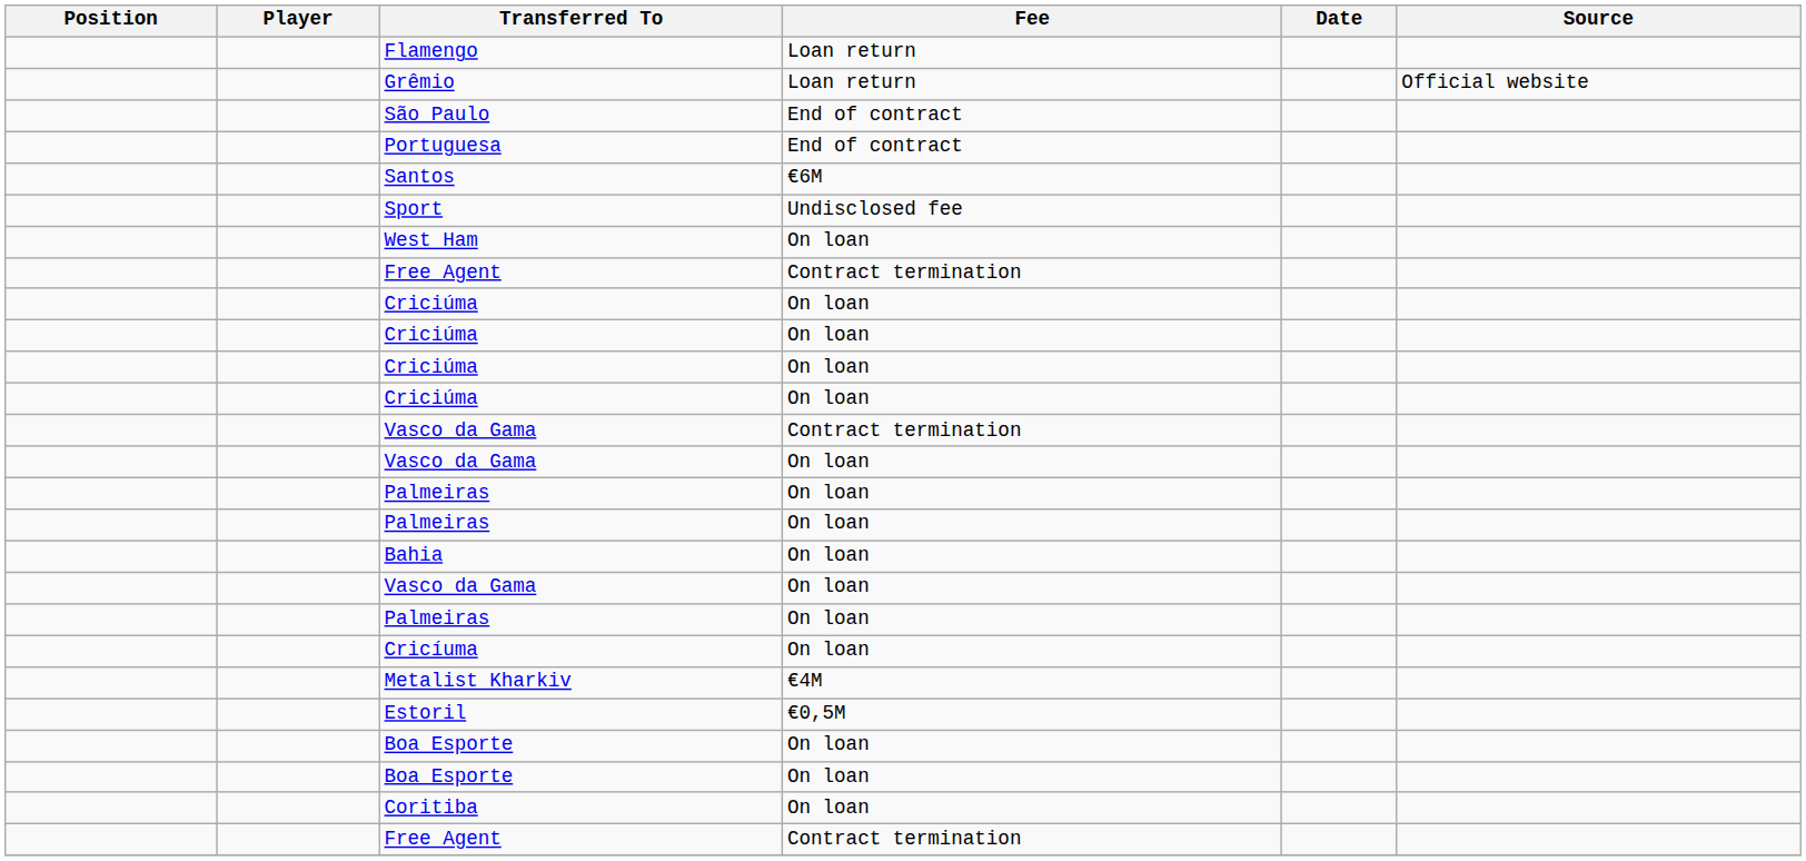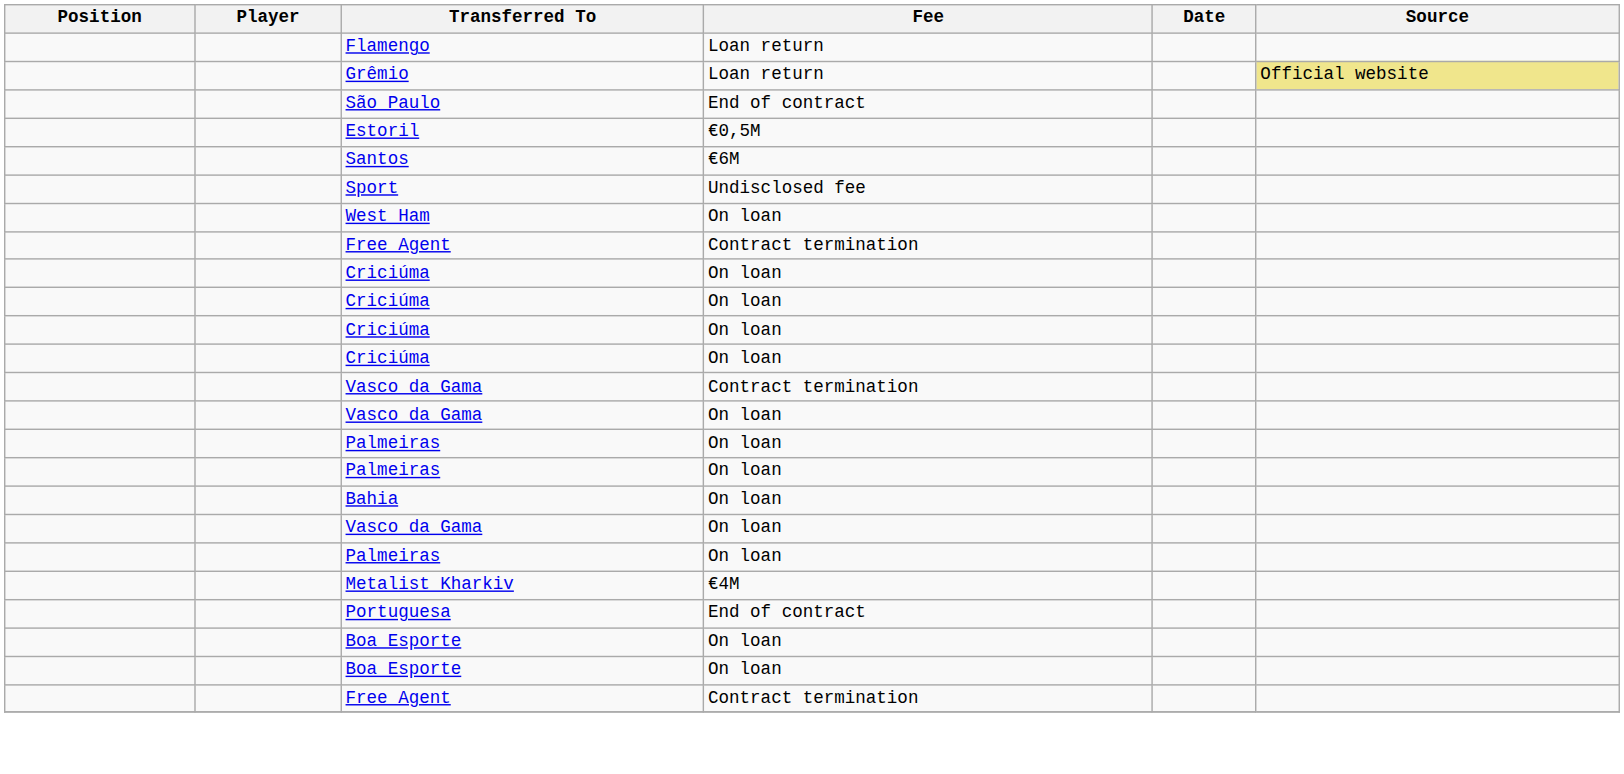 <table class="wikitable sortable" style="width:90%; text-align:center; font-size:95%; text-align:left;">
 <tr>
 <th><strong>Position</strong></th>
 <th><strong>Player</strong></th>
 <th><strong>Transferred To</strong></th>
 <th><strong>Fee</strong></th>
 <th><strong>Date</strong></th>
 <th><strong>Source</strong></th>
 </tr>
 <tr>
 <td></td>
 <td></td>
 <td> <a href='#'>Flamengo</a></td>
 <td>Loan return</td>
 <td></td>
 <td></td>
 </tr>
 <tr>
 <td></td>
 <td></td>
 <td> <a href='#'>Grêmio</a></td>
 <td>Loan return</td>
 <td></td>
-<td>Official website</td>
+<td style="background: khaki;">Official website</td>
 </tr>
 <tr>
 <td></td>
 <td></td>
 <td> <a href='#'>São Paulo</a></td>
 <td>End of contract</td>
 <td></td>
 <td></td>
 </tr>
 <tr>
 <td></td>
 <td></td>
-<td> <a href='#'>Portuguesa</a></td>
-<td>End of contract</td>
+<td> <a href='#'>Estoril</a></td>
+<td>€0,5M</td>
 <td></td>
 <td></td>
 </tr>
 <tr>
 <td></td>
 <td></td>
 <td> <a href='#'>Santos</a></td>
 <td>€6M</td>
 <td></td>
 <td></td>
 </tr>
 <tr>
 <td></td>
 <td></td>
 <td> <a href='#'>Sport</a></td>
 <td>Undisclosed fee</td>
 <td></td>
 <td></td>
 </tr>
 <tr>
 <td></td>
 <td></td>
 <td> <a href='#'>West Ham</a></td>
 <td>On loan</td>
 <td></td>
 <td></td>
 </tr>
 <tr>
 <td></td>
 <td></td>
 <td><a href='#'>Free Agent</a></td>
 <td>Contract termination</td>
 <td></td>
 <td></td>
 </tr>
 <tr>
 <td></td>
 <td></td>
 <td> <a href='#'>Criciúma</a></td>
 <td>On loan</td>
 <td></td>
 <td></td>
 </tr>
 <tr>
 <td></td>
 <td></td>
 <td> <a href='#'>Criciúma</a></td>
 <td>On loan</td>
 <td></td>
 <td></td>
 </tr>
 <tr>
 <td></td>
 <td></td>
 <td> <a href='#'>Criciúma</a></td>
 <td>On loan</td>
 <td></td>
 <td></td>
 </tr>
 <tr>
 <td></td>
 <td></td>
 <td> <a href='#'>Criciúma</a></td>
 <td>On loan</td>
 <td></td>
 <td></td>
 </tr>
 <tr>
 <td></td>
 <td></td>
 <td> <a href='#'>Vasco da Gama</a></td>
 <td>Contract termination</td>
 <td></td>
 <td></td>
 </tr>
 <tr>
 <td></td>
 <td></td>
 <td> <a href='#'>Vasco da Gama</a></td>
 <td>On loan</td>
 <td></td>
 <td></td>
 </tr>
 <tr>
 <td></td>
 <td></td>
 <td> <a href='#'>Palmeiras</a></td>
 <td>On loan</td>
 <td></td>
 <td></td>
 </tr>
 <tr>
 <td></td>
 <td></td>
 <td> <a href='#'>Palmeiras</a></td>
 <td>On loan</td>
 <td></td>
 <td></td>
 </tr>
 <tr>
 <td></td>
 <td></td>
 <td> <a href='#'>Bahia</a></td>
 <td>On loan</td>
 <td></td>
 <td></td>
 </tr>
 <tr>
 <td></td>
 <td></td>
 <td> <a href='#'>Vasco da Gama</a></td>
 <td>On loan</td>
 <td></td>
 <td></td>
 </tr>
 <tr>
 <td></td>
 <td></td>
 <td> <a href='#'>Palmeiras</a></td>
 <td>On loan</td>
 <td></td>
 <td></td>
 </tr>
 <tr>
 <td></td>
 <td></td>
-<td> <a href='#'>Cricíuma</a></td>
-<td>On loan</td>
-<td></td>
-<td></td>
-</tr>
-<tr>
-<td></td>
-<td></td>
 <td> <a href='#'>Metalist Kharkiv</a></td>
 <td>€4M</td>
 <td></td>
 <td></td>
 </tr>
 <tr>
 <td></td>
 <td></td>
-<td> <a href='#'>Estoril</a></td>
-<td>€0,5M</td>
+<td> <a href='#'>Portuguesa</a></td>
+<td>End of contract</td>
 <td></td>
 <td></td>
 </tr>
 <tr>
 <td></td>
 <td></td>
 <td> <a href='#'>Boa Esporte</a></td>
 <td>On loan</td>
 <td></td>
 <td></td>
 </tr>
 <tr>
 <td></td>
 <td></td>
 <td> <a href='#'>Boa Esporte</a></td>
 <td>On loan</td>
 <td></td>
 <td></td>
 </tr>
 <tr>
 <td></td>
 <td></td>
-<td> <a href='#'>Coritiba</a></td>
-<td>On loan</td>
-<td></td>
-<td></td>
-</tr>
-<tr>
-<td></td>
-<td></td>
 <td><a href='#'>Free Agent</a></td>
 <td>Contract termination</td>
 <td></td>
 <td></td>
 </tr>
 <tr>
 </tr>
 </table>
